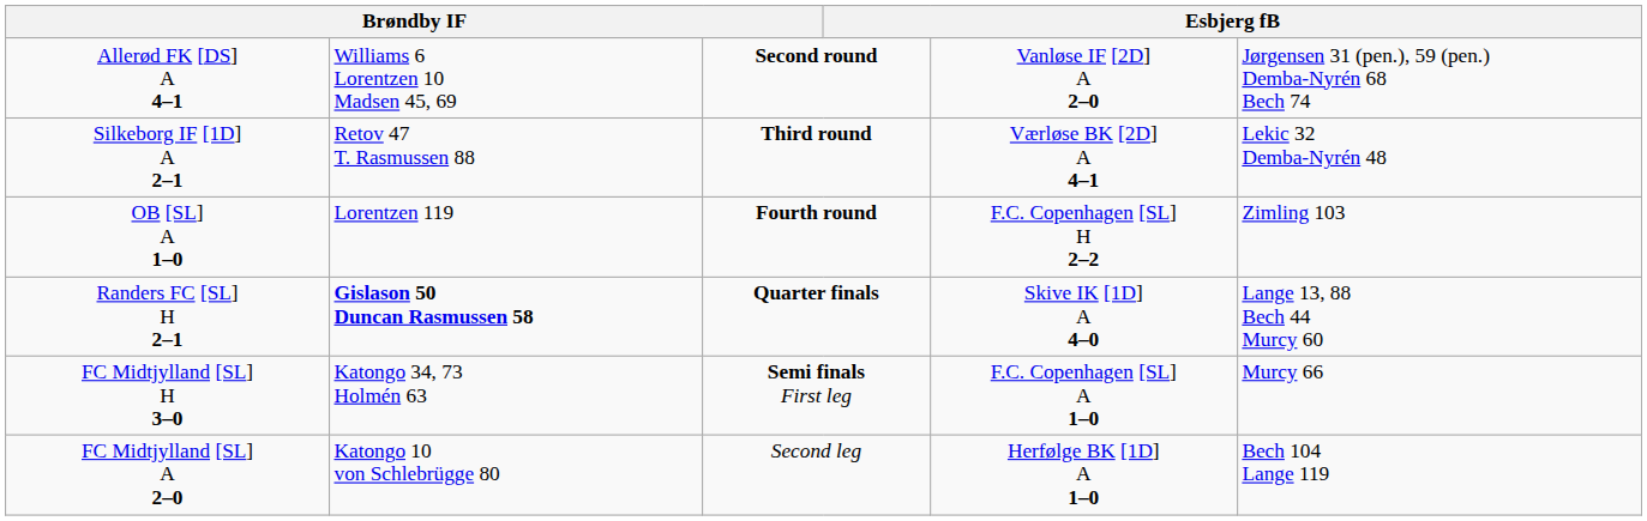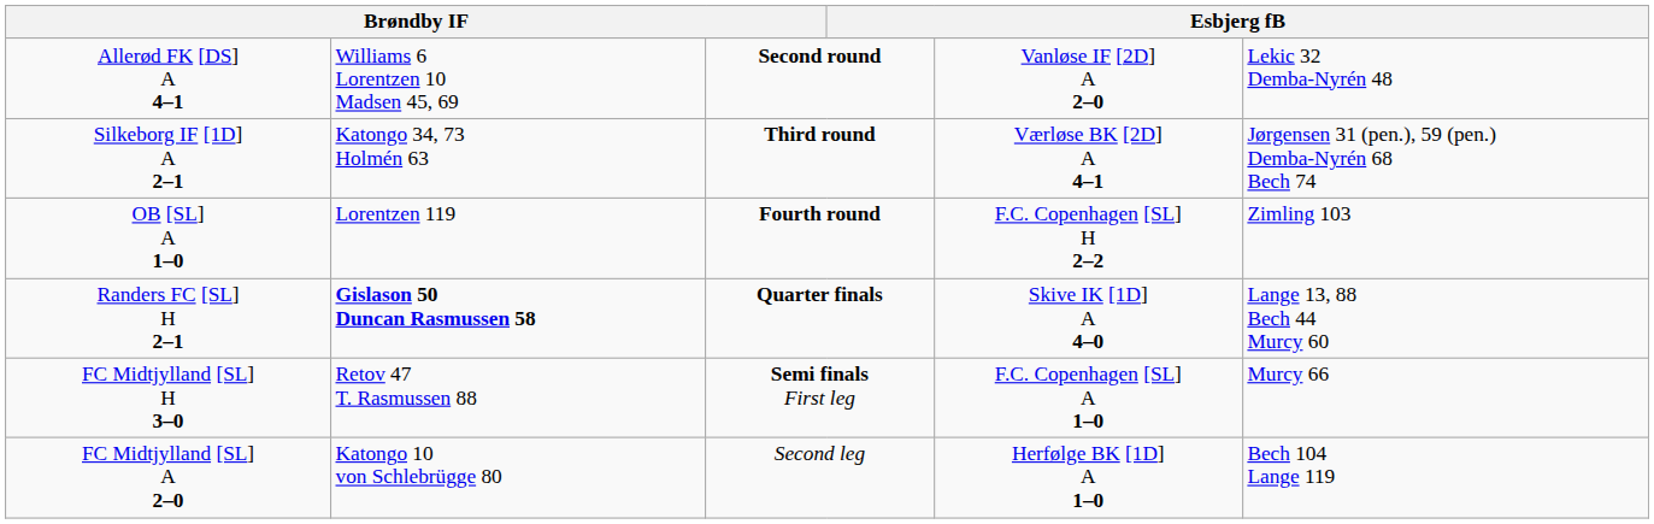 <table style="width:100%;" class="wikitable">
 <tr valign=top>
 <th colspan="3" style="width:45%;">Brøndby IF</th>
 <th colspan="3" style="width:45%;">Esbjerg fB</th>
 </tr>
 <tr valign=top align=center>
 <td><a href='#'>Allerød FK</a> <a href='#'>[DS</a>]<br>A<br><strong>4–1</strong></td>
 <td align=left><a href='#'>Williams</a> 6<br><a href='#'>Lorentzen</a> 10<br><a href='#'>Madsen</a> 45, 69</td>
 <td colspan=2><strong>Second round</strong></td>
 <td><a href='#'>Vanløse IF</a> <a href='#'>[2D</a>]<br>A<br><strong>2–0</strong></td>
-<td align=left><a href='#'>Jørgensen</a> 31 (pen.), 59 (pen.)<br><a href='#'>Demba-Nyrén</a> 68<br><a href='#'>Bech</a> 74</td>
+<td align=left><a href='#'>Lekic</a> 32<br><a href='#'>Demba-Nyrén</a> 48</td>
 </tr>
 <tr valign=top align=center>
 <td><a href='#'>Silkeborg IF</a> <a href='#'>[1D</a>]<br>A<br><strong>2–1</strong></td>
-<td align=left><a href='#'>Retov</a> 47<br><a href='#'>T. Rasmussen</a> 88</td>
+<td align=left><a href='#'>Katongo</a> 34, 73<br><a href='#'>Holmén</a> 63</td>
 <td colspan=2><strong>Third round</strong></td>
 <td><a href='#'>Værløse BK</a> <a href='#'>[2D</a>]<br>A<br><strong>4–1</strong></td>
-<td align=left><a href='#'>Lekic</a> 32<br><a href='#'>Demba-Nyrén</a> 48</td>
+<td align=left><a href='#'>Jørgensen</a> 31 (pen.), 59 (pen.)<br><a href='#'>Demba-Nyrén</a> 68<br><a href='#'>Bech</a> 74</td>
 </tr>
 <tr valign=top align=center>
 <td><a href='#'>OB</a> <a href='#'>[SL</a>]<br>A<br><strong>1–0</strong></td>
 <td align=left><a href='#'>Lorentzen</a> 119</td>
 <td colspan=2><strong>Fourth round</strong></td>
 <td><a href='#'>F.C. Copenhagen</a> <a href='#'>[SL</a>]<br>H<br><strong>2–2</strong></td>
 <td align=left><a href='#'>Zimling</a> 103</td>
 </tr>
 <tr valign=top align=center>
 <td><a href='#'>Randers FC</a> <a href='#'>[SL</a>]<br>H<br><strong>2–1</strong></td>
 <td align=left><strong><a href='#'>Gislason</a> 50<br><a href='#'>Duncan Rasmussen</a> 58</strong></td>
 <td colspan=2><strong>Quarter finals</strong></td>
 <td><a href='#'>Skive IK</a> <a href='#'>[1D</a>]<br>A<br><strong>4–0</strong></td>
 <td align=left><a href='#'>Lange</a> 13, 88<br><a href='#'>Bech</a> 44<br><a href='#'>Murcy</a> 60</td>
 </tr>
 <tr valign=top align=center>
 <td><a href='#'>FC Midtjylland</a> <a href='#'>[SL</a>]<br>H<br><strong>3–0</strong></td>
-<td align=left><a href='#'>Katongo</a> 34, 73<br><a href='#'>Holmén</a> 63</td>
+<td align=left><a href='#'>Retov</a> 47<br><a href='#'>T. Rasmussen</a> 88</td>
 <td colspan=2><strong>Semi finals</strong><br><em>First leg</em></td>
 <td><a href='#'>F.C. Copenhagen</a> <a href='#'>[SL</a>]<br>A<br><strong>1–0</strong></td>
 <td align=left><a href='#'>Murcy</a> 66</td>
 </tr>
 <tr valign=top align=center>
 <td><a href='#'>FC Midtjylland</a> <a href='#'>[SL</a>]<br>A<br><strong>2–0</strong></td>
 <td align=left><a href='#'>Katongo</a> 10<br><a href='#'>von Schlebrügge</a> 80</td>
 <td colspan=2><em>Second leg</em></td>
 <td><a href='#'>Herfølge BK</a> <a href='#'>[1D</a>]<br>A<br><strong>1–0</strong></td>
 <td align=left><a href='#'>Bech</a> 104<br><a href='#'>Lange</a> 119</td>
 </tr>
 </table>
